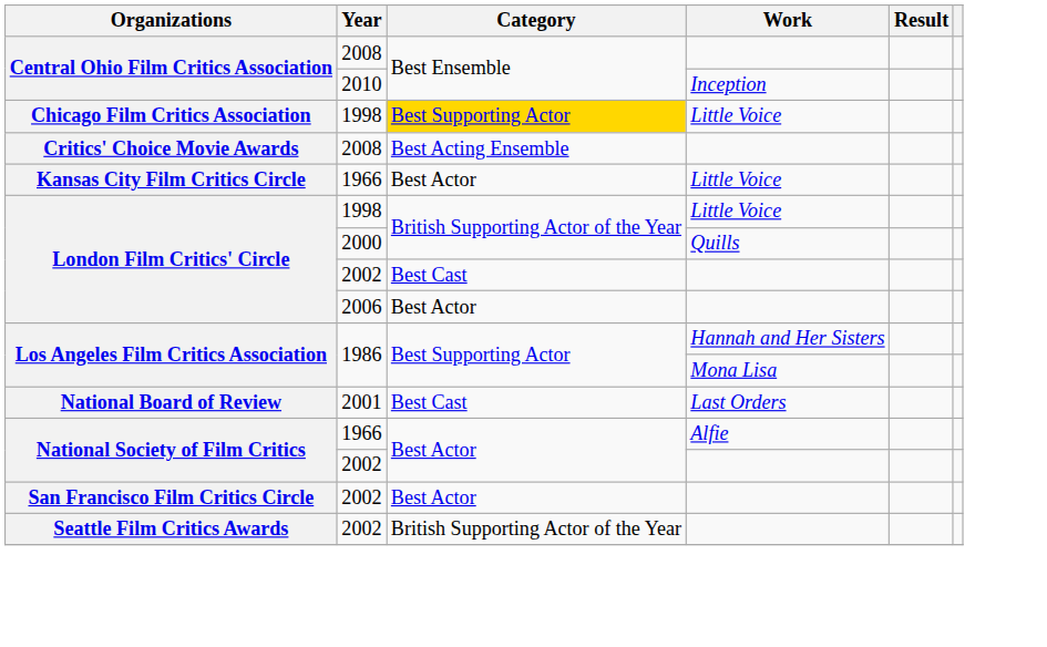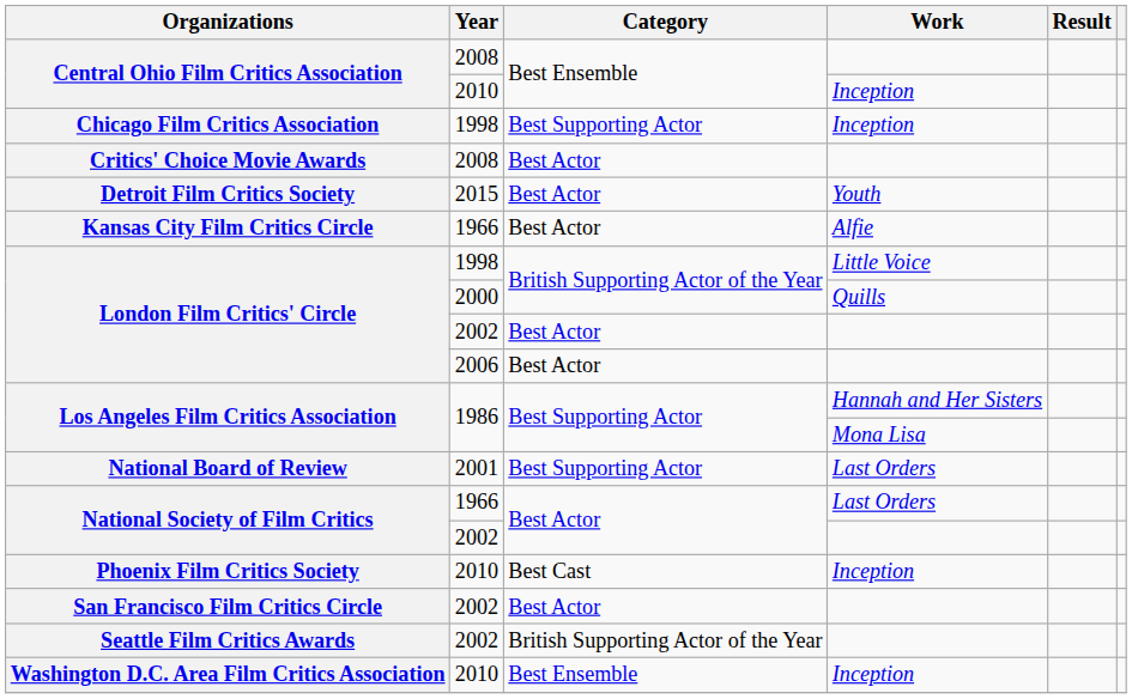 <table class= "wikitable plainrowheaders sortable">
 <tr>
 <th>Organizations</th>
 <th scope="col">Year</th>
 <th scope="col">Category</th>
 <th scope="col">Work</th>
 <th scope="col">Result</th>
 <th scope="col" class="unsortable"></th>
 </tr>
 <tr>
 <th scope="row" rowspan="2"><a href='#'>Central Ohio Film Critics Association</a></th>
 <td>2008</td>
 <td rowspan="2">Best Ensemble</td>
 <td><em></em></td>
 <td></td>
 <td></td>
 </tr>
 <tr>
 <td>2010</td>
 <td><em><a href='#'>Inception</a></em></td>
 <td></td>
 <td></td>
 </tr>
 <tr>
 <th scope="row" rowspan="1"><a href='#'>Chicago Film Critics Association</a></th>
 <td>1998</td>
-<td style="background: gold;"><a href='#'>Best Supporting Actor</a></td>
-<td><em><a href='#'>Little Voice</a></em></td>
+<td><a href='#'>Best Supporting Actor</a></td>
+<td><em><a href='#'>Inception</a></em></td>
 <td></td>
 <td></td>
 </tr>
 <tr>
 <th scope="row" rowspan="1"><a href='#'>Critics' Choice Movie Awards</a></th>
 <td>2008</td>
-<td><a href='#'>Best Acting Ensemble</a></td>
+<td><a href='#'>Best Actor</a></td>
 <td><em></em></td>
+<td></td>
+<td></td>
+</tr>
+<tr>
+<th scope="row" rowspan="1"><a href='#'>Detroit Film Critics Society</a></th>
+<td>2015</td>
+<td><a href='#'>Best Actor</a></td>
+<td><em><a href='#'>Youth</a></em></td>
 <td></td>
 <td></td>
 </tr>
 <tr>
 <th scope="row" rowspan="1"><a href='#'>Kansas City Film Critics Circle</a></th>
 <td>1966</td>
 <td>Best Actor</td>
-<td><em><a href='#'>Little Voice</a></em></td>
+<td><em><a href='#'>Alfie</a></em></td>
 <td></td>
 <td></td>
 </tr>
 <tr>
 <th scope="row" rowspan="4"><a href='#'>London Film Critics' Circle</a></th>
 <td>1998</td>
 <td rowspan="2"><a href='#'>British Supporting Actor of the Year</a></td>
 <td><em><a href='#'>Little Voice</a></em></td>
 <td></td>
 <td></td>
 </tr>
 <tr>
 <td>2000</td>
 <td><em><a href='#'>Quills</a></em></td>
 <td></td>
 <td></td>
 </tr>
 <tr>
 <td>2002</td>
-<td><a href='#'>Best Cast</a></td>
+<td><a href='#'>Best Actor</a></td>
 <td><em></em></td>
 <td></td>
 <td></td>
 </tr>
 <tr>
 <td>2006</td>
 <td>Best Actor</td>
 <td><em></em></td>
 <td></td>
 <td></td>
 </tr>
 <tr>
 <th scope="row" rowspan="2"><a href='#'>Los Angeles Film Critics Association</a></th>
 <td rowspan="2">1986</td>
 <td rowspan="2"><a href='#'>Best Supporting Actor</a></td>
 <td><em><a href='#'>Hannah and Her Sisters</a></em></td>
 <td></td>
 <td></td>
 </tr>
 <tr>
 <td><em><a href='#'>Mona Lisa</a></em></td>
 <td></td>
 <td></td>
 </tr>
 <tr>
 <th scope="row" rowspan="1"><a href='#'>National Board of Review</a></th>
 <td>2001</td>
-<td><a href='#'>Best Cast</a></td>
+<td><a href='#'>Best Supporting Actor</a></td>
 <td><em><a href='#'>Last Orders</a></em></td>
 <td></td>
 <td></td>
 </tr>
 <tr>
 <th scope="row" rowspan="2"><a href='#'>National Society of Film Critics</a></th>
 <td>1966</td>
 <td rowspan="2"><a href='#'>Best Actor</a></td>
-<td><em><a href='#'>Alfie</a></em></td>
+<td><em><a href='#'>Last Orders</a></em></td>
 <td></td>
 <td></td>
 </tr>
 <tr>
 <td>2002</td>
 <td><em></em></td>
+<td></td>
+<td></td>
+</tr>
+<tr>
+<th scope="row" rowspan="1"><a href='#'>Phoenix Film Critics Society</a></th>
+<td>2010</td>
+<td>Best Cast</td>
+<td><em><a href='#'>Inception</a></em></td>
 <td></td>
 <td></td>
 </tr>
 <tr>
 <th scope="row" rowspan="1"><a href='#'>San Francisco Film Critics Circle</a></th>
 <td>2002</td>
 <td><a href='#'>Best Actor</a></td>
 <td><em></em></td>
 <td></td>
 <td></td>
 </tr>
 <tr>
 <th scope="row" rowspan="1"><a href='#'>Seattle Film Critics Awards</a></th>
 <td>2002</td>
 <td>British Supporting Actor of the Year</td>
 <td><em></em></td>
 <td></td>
 <td></td>
 </tr>
 <tr>
+<th scope="row" rowspan="1"><a href='#'>Washington D.C. Area Film Critics Association</a></th>
+<td>2010</td>
+<td><a href='#'>Best Ensemble</a></td>
+<td><em><a href='#'>Inception</a></em></td>
+<td></td>
+<td></td>
+</tr>
+<tr>
 </tr>
 </table>
